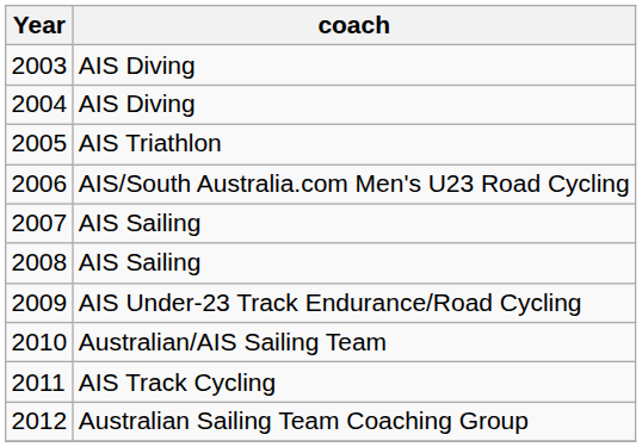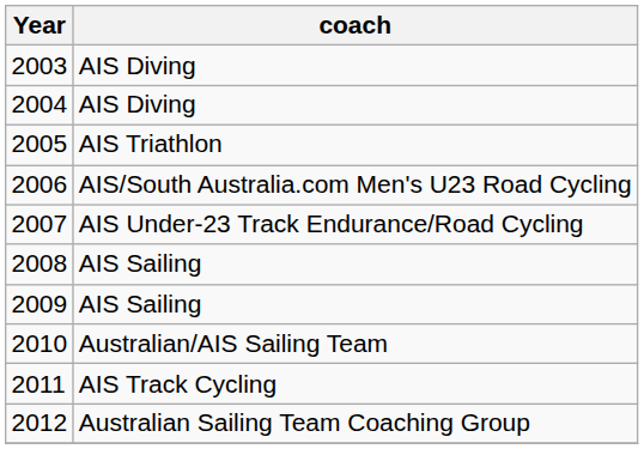 <table class="wikitable">
 <tr>
 <th>Year</th>
 <th>coach</th>
 </tr>
 <tr>
 <td>2003</td>
 <td>AIS Diving</td>
 </tr>
 <tr>
 <td>2004</td>
 <td>AIS Diving</td>
 </tr>
 <tr>
 <td>2005</td>
 <td>AIS Triathlon</td>
 </tr>
 <tr>
 <td>2006</td>
 <td>AIS/South Australia.com Men's U23 Road Cycling</td>
 </tr>
 <tr>
 <td>2007</td>
-<td>AIS Sailing</td>
+<td>AIS Under-23 Track Endurance/Road Cycling</td>
 </tr>
 <tr>
 <td>2008</td>
 <td>AIS Sailing</td>
 </tr>
 <tr>
 <td>2009</td>
-<td>AIS Under-23 Track Endurance/Road Cycling</td>
+<td>AIS Sailing</td>
 </tr>
 <tr>
 <td>2010</td>
 <td>Australian/AIS Sailing Team</td>
 </tr>
 <tr>
 <td>2011</td>
 <td>AIS Track Cycling</td>
 </tr>
 <tr>
 <td>2012</td>
 <td>Australian Sailing Team Coaching Group</td>
 </tr>
 <tr>
 </tr>
 </table>
